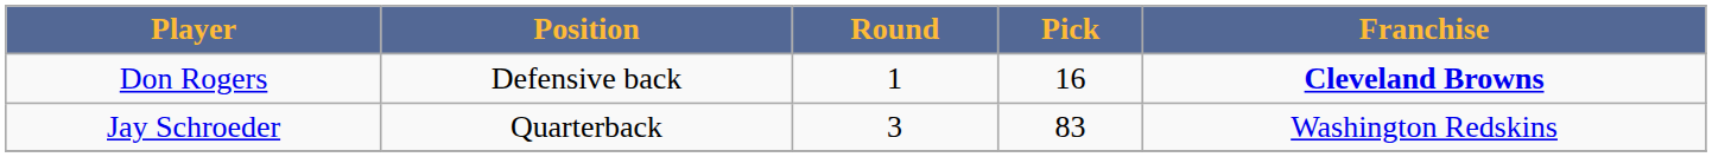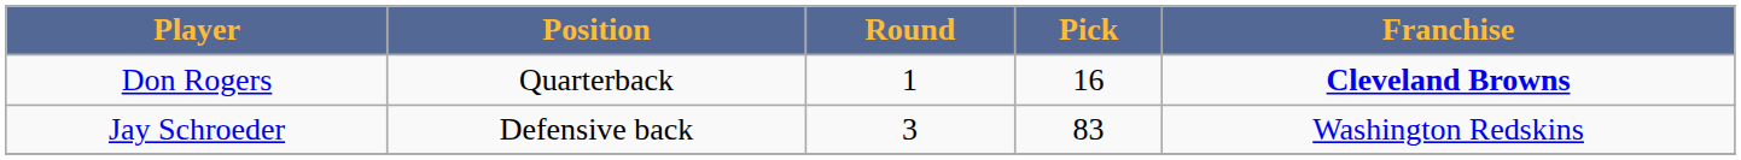 <table class="wikitable" width="70%">
 <tr align="center"  style=" background:#536895; color:#FEBB36;">
 <td><strong>Player</strong></td>
 <td><strong>Position</strong></td>
 <td><strong>Round</strong></td>
 <td><strong>Pick</strong></td>
 <td><strong>Franchise</strong></td>
 </tr>
 <tr align="center" bgcolor="">
 <td><a href='#'>Don Rogers</a></td>
-<td>Defensive back</td>
+<td>Quarterback</td>
 <td>1</td>
 <td>16</td>
 <td><strong><a href='#'>Cleveland Browns</a></strong></td>
 </tr>
 <tr align="center" bgcolor="">
 <td><a href='#'>Jay Schroeder</a></td>
-<td>Quarterback</td>
+<td>Defensive back</td>
 <td>3</td>
 <td>83</td>
 <td><a href='#'>Washington Redskins</a></td>
 </tr>
 <tr align="center" bgcolor="">
 </tr>
 </table>
